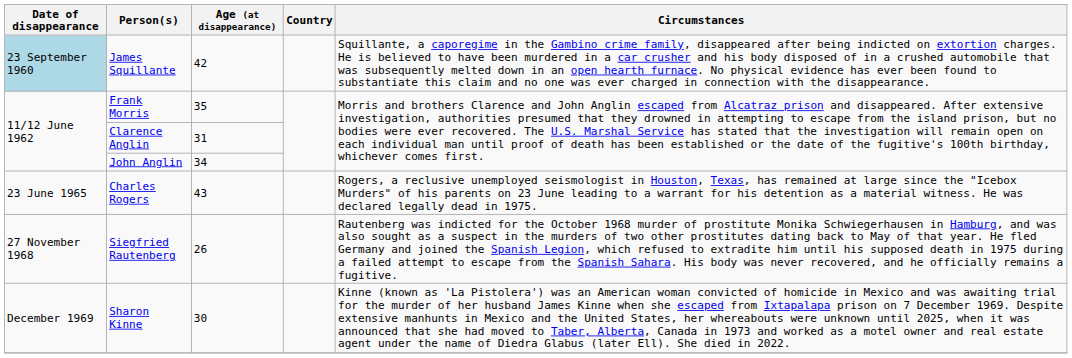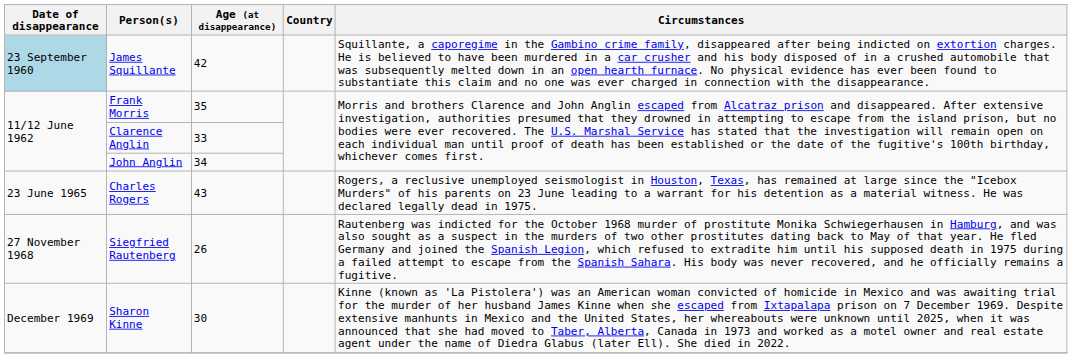 <table class="wikitable sortable zebra">
 <tr>
 <th data-sort-type="isoDate">Date of disappearance</th>
 <th data-sort-type="text">Person(s)</th>
 <th data-sort-type="text">Age <small>(at disappearance)</small></th>
 <th data-sort-type="text">Country</th>
 <th class="unsortable">Circumstances</th>
 </tr>
 <tr>
 <td data-sort-value="1960-01-01" style="background: lightblue;">23 September 1960</td>
 <td><a href='#'>James Squillante</a></td>
 <td>42</td>
 <td></td>
 <td>Squillante, a <a href='#'>caporegime</a> in the <a href='#'>Gambino crime family</a>, disappeared after being indicted on <a href='#'>extortion</a> charges. He is believed to have been murdered in a <a href='#'>car crusher</a> and his body disposed of in a crushed automobile that was subsequently melted down in an <a href='#'>open hearth furnace</a>. No physical evidence has ever been found to substantiate this claim and no one was ever charged in connection with the disappearance.</td>
 </tr>
 <tr>
 <td rowspan="3" data-sort-value="1962-01-01">11/12 June 1962</td>
 <td><a href='#'>Frank Morris</a></td>
 <td>35</td>
 <td rowspan="3"></td>
 <td rowspan="3">Morris and brothers Clarence and John Anglin <a href='#'>escaped</a> from <a href='#'>Alcatraz prison</a> and disappeared. After extensive investigation, authorities presumed that they drowned in attempting to escape from the island prison, but no bodies were ever recovered. The <a href='#'>U.S. Marshal Service</a> has stated that the investigation will remain open on each individual man until proof of death has been established or the date of the fugitive's 100th birthday, whichever comes first.</td>
 </tr>
 <tr>
 <td><a href='#'>Clarence Anglin</a></td>
-<td>31</td>
+<td>33</td>
 </tr>
 <tr>
 <td><a href='#'>John Anglin</a></td>
 <td>34</td>
 </tr>
 <tr>
 <td data-sort-value="1965-01-01">23 June 1965</td>
 <td><a href='#'>Charles Rogers</a></td>
 <td>43</td>
 <td></td>
 <td>Rogers, a reclusive unemployed seismologist in <a href='#'>Houston</a>, <a href='#'>Texas</a>, has remained at large since the "Icebox Murders" of his parents on 23 June leading to a warrant for his detention as a material witness. He was declared legally dead in 1975.</td>
 </tr>
 <tr>
 <td>27 November 1968</td>
 <td><a href='#'>Siegfried Rautenberg</a></td>
 <td>26</td>
 <td></td>
 <td>Rautenberg was indicted for the October 1968 murder of prostitute Monika Schwiegerhausen in <a href='#'>Hamburg</a>, and was also sought as a suspect in the murders of two other prostitutes dating back to May of that year. He fled Germany and joined the <a href='#'>Spanish Legion</a>, which refused to extradite him until his supposed death in 1975 during a failed attempt to escape from the <a href='#'>Spanish Sahara</a>. His body was never recovered, and he officially remains a fugitive.</td>
 </tr>
 <tr>
 <td data-sort-value="1969-12-07">December 1969</td>
 <td><a href='#'>Sharon Kinne</a></td>
 <td>30</td>
 <td></td>
 <td>Kinne (known as 'La Pistolera') was an American woman convicted of homicide in Mexico and was awaiting trial for the murder of her husband James Kinne when she <a href='#'>escaped</a> from <a href='#'>Ixtapalapa</a> prison on 7 December 1969. Despite extensive manhunts in Mexico and the United States, her whereabouts were unknown until 2025, when it was announced that she had moved to <a href='#'>Taber, Alberta</a>, Canada in 1973 and worked as a motel owner and real estate agent under the name of Diedra Glabus (later Ell). She died in 2022.</td>
 </tr>
 <tr>
 </tr>
 </table>
